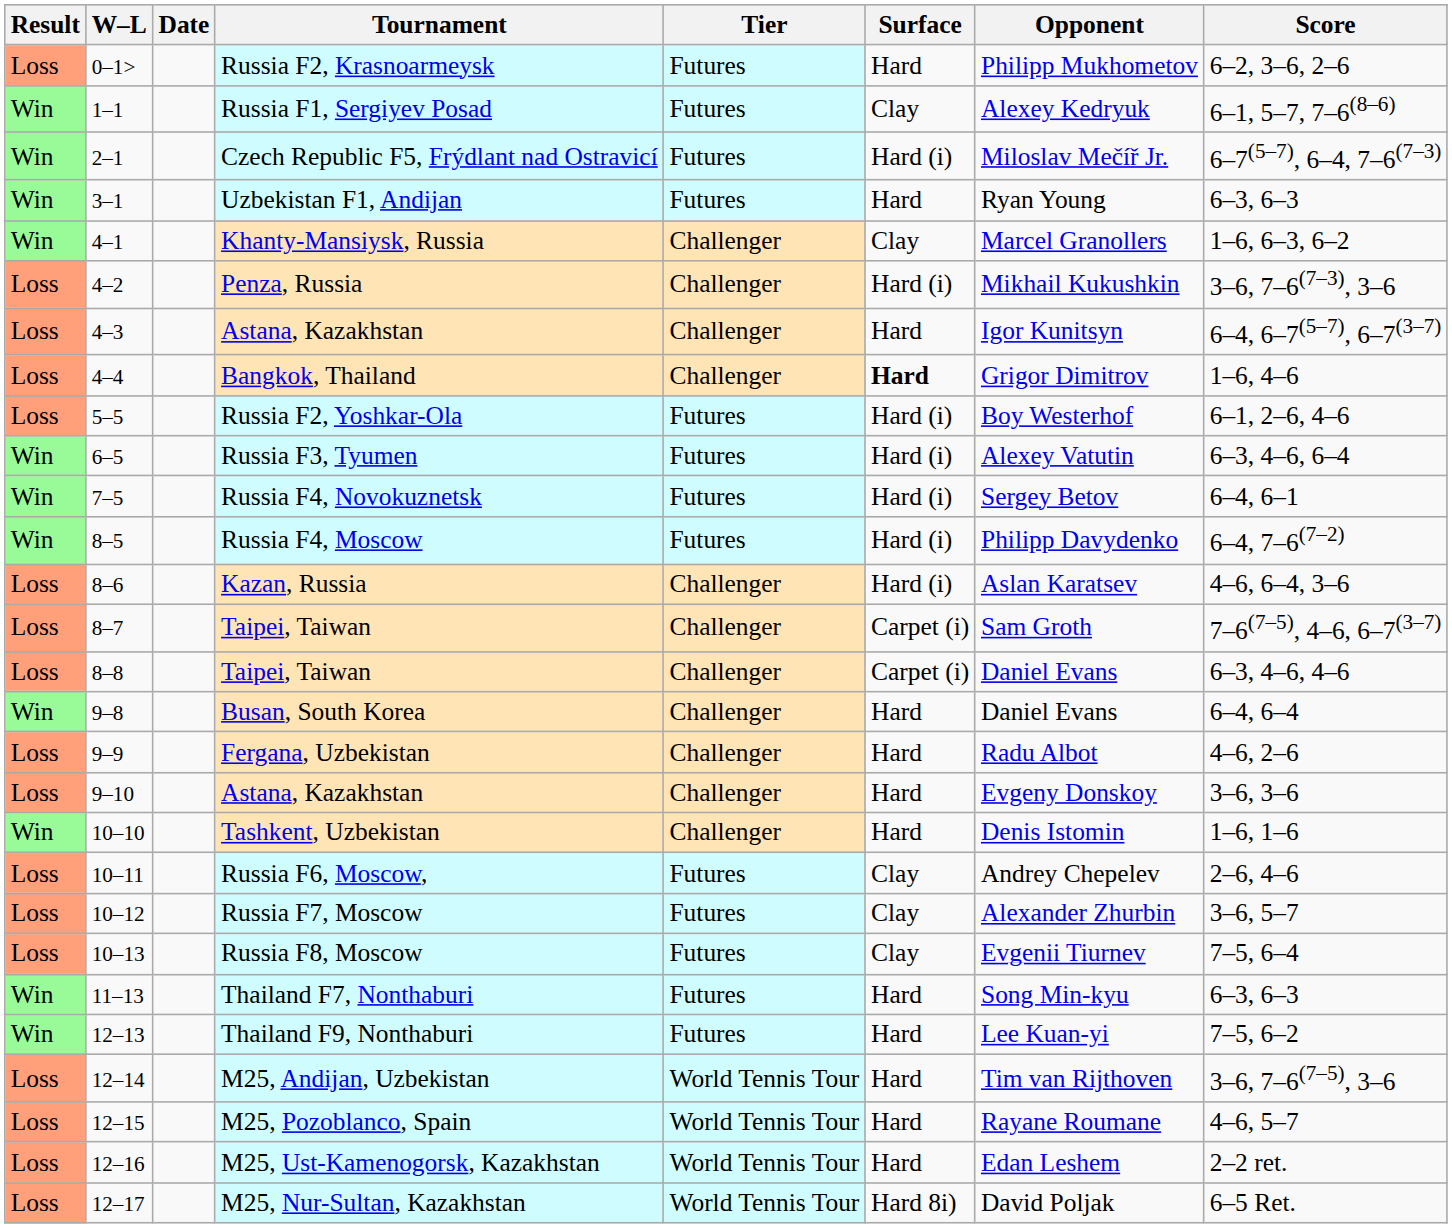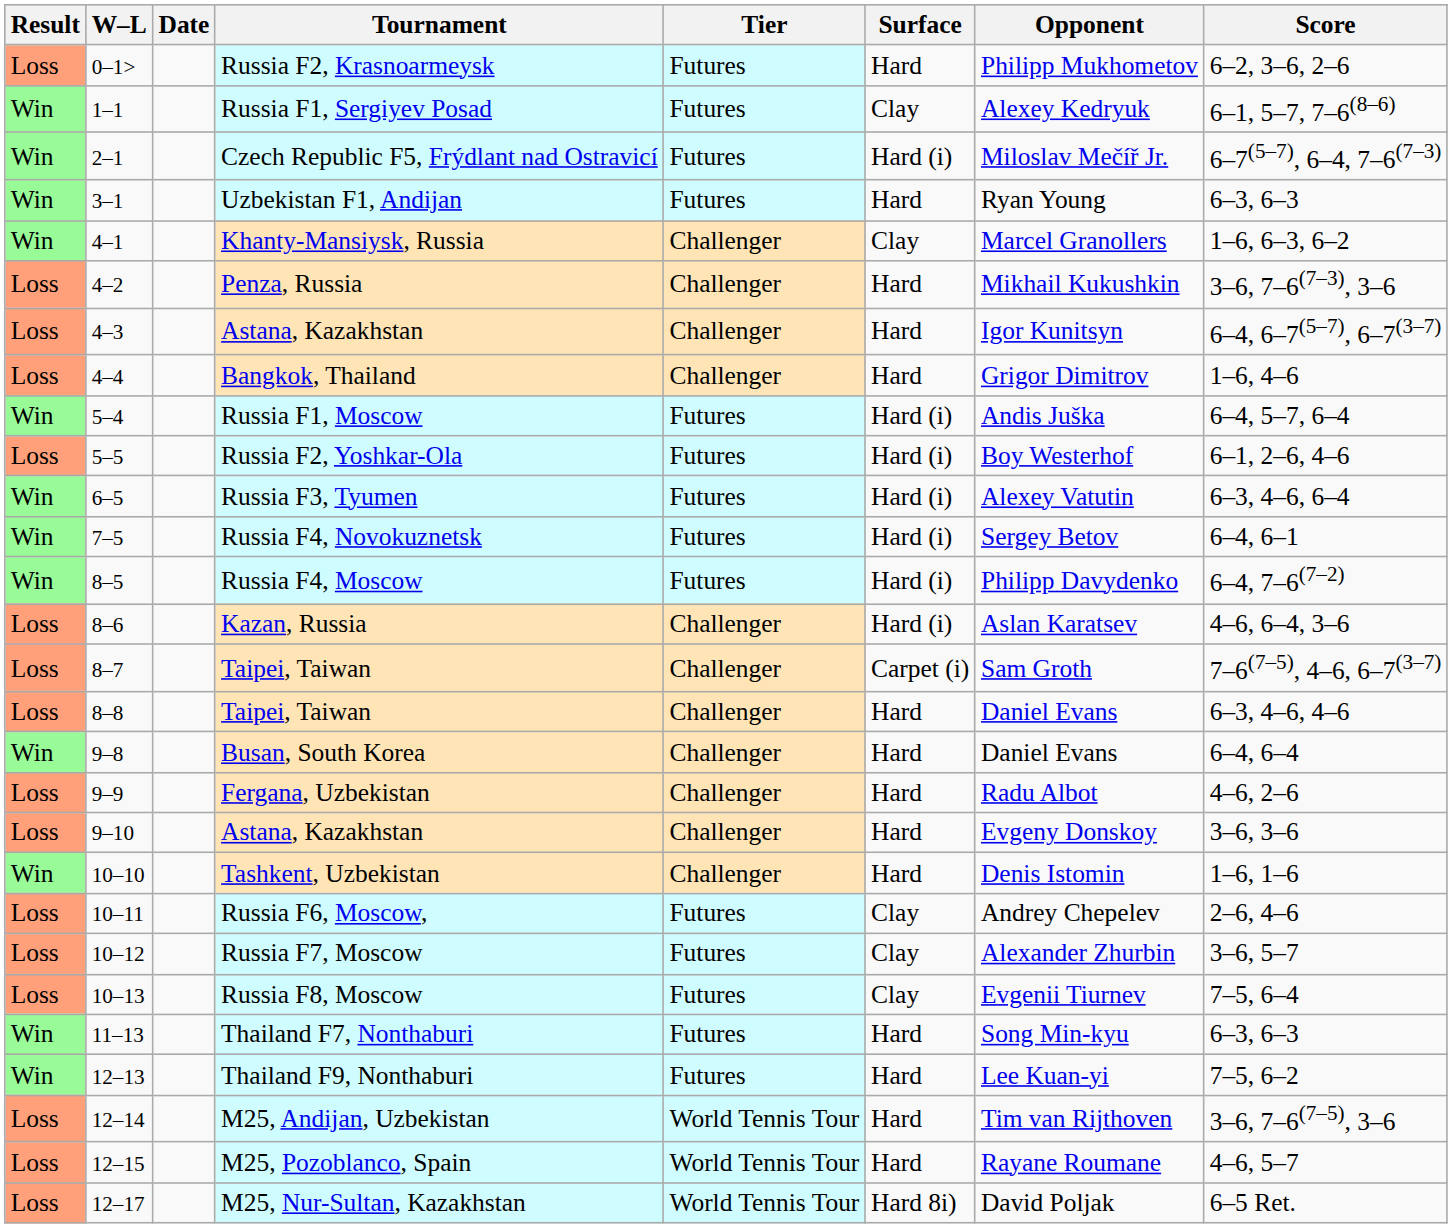 <table class="sortable wikitable">
 <tr>
 <th>Result</th>
 <th class="unsortable">W–L</th>
 <th>Date</th>
 <th>Tournament</th>
 <th>Tier</th>
 <th>Surface</th>
 <th>Opponent</th>
 <th class="unsortable">Score</th>
 </tr>
 <tr>
 <td bgcolor=FFA07A>Loss</td>
 <td><small>0–1></small></td>
 <td></td>
 <td style="background:#cffcff;">Russia F2, <a href='#'>Krasnoarmeysk</a></td>
 <td style="background:#cffcff;">Futures</td>
 <td>Hard</td>
 <td> <a href='#'>Philipp Mukhometov</a></td>
 <td>6–2, 3–6, 2–6</td>
 </tr>
 <tr>
 <td bgcolor=98FB98>Win</td>
 <td><small>1–1</small></td>
 <td></td>
 <td style="background:#cffcff;">Russia F1, <a href='#'>Sergiyev Posad</a></td>
 <td style="background:#cffcff;">Futures</td>
 <td>Clay</td>
 <td> <a href='#'>Alexey Kedryuk</a></td>
 <td>6–1, 5–7, 7–6<sup>(8–6)</sup></td>
 </tr>
 <tr>
 <td bgcolor=98FB98>Win</td>
 <td><small>2–1</small></td>
 <td></td>
 <td style="background:#cffcff;">Czech Republic F5, <a href='#'>Frýdlant nad Ostravicí</a></td>
 <td style="background:#cffcff;">Futures</td>
 <td>Hard (i)</td>
 <td> <a href='#'>Miloslav Mečíř Jr.</a></td>
 <td>6–7<sup>(5–7)</sup>, 6–4, 7–6<sup>(7–3)</sup></td>
 </tr>
 <tr>
 <td bgcolor=98FB98>Win</td>
 <td><small>3–1</small></td>
 <td></td>
 <td style="background:#cffcff;">Uzbekistan F1, <a href='#'>Andijan</a></td>
 <td style="background:#cffcff;">Futures</td>
 <td>Hard</td>
 <td> Ryan Young</td>
 <td>6–3, 6–3</td>
 </tr>
 <tr>
 <td bgcolor=98FB98>Win</td>
 <td><small>4–1</small></td>
 <td><a href='#'></a></td>
 <td style="background:moccasin;"><a href='#'>Khanty-Mansiysk</a>, Russia</td>
 <td style="background:moccasin;">Challenger</td>
 <td>Clay</td>
 <td> <a href='#'>Marcel Granollers</a></td>
 <td>1–6, 6–3, 6–2</td>
 </tr>
 <tr>
 <td bgcolor=FFA07A>Loss</td>
 <td><small>4–2</small></td>
 <td><a href='#'></a></td>
 <td style="background:moccasin;"><a href='#'>Penza</a>, Russia</td>
 <td style="background:moccasin;">Challenger</td>
-<td>Hard (i)</td>
+<td>Hard</td>
 <td> <a href='#'>Mikhail Kukushkin</a></td>
 <td>3–6, 7–6<sup>(7–3)</sup>, 3–6</td>
 </tr>
 <tr>
 <td bgcolor=FFA07A>Loss</td>
 <td><small>4–3</small></td>
 <td><a href='#'></a></td>
 <td style="background:moccasin;"><a href='#'>Astana</a>, Kazakhstan</td>
 <td style="background:moccasin;">Challenger</td>
 <td>Hard</td>
 <td> <a href='#'>Igor Kunitsyn</a></td>
 <td>6–4, 6–7<sup>(5–7)</sup>, 6–7<sup>(3–7)</sup></td>
 </tr>
 <tr>
 <td bgcolor=FFA07A>Loss</td>
 <td><small>4–4</small></td>
 <td><a href='#'></a></td>
 <td style="background:moccasin;"><a href='#'>Bangkok</a>, Thailand</td>
 <td style="background:moccasin;">Challenger</td>
-<td><strong>Hard</strong></td>
+<td>Hard</td>
 <td> <a href='#'>Grigor Dimitrov</a></td>
 <td>1–6, 4–6</td>
+</tr>
+<tr>
+<td bgcolor=98FB98>Win</td>
+<td><small>5–4</small></td>
+<td></td>
+<td style="background:#cffcff;">Russia F1, <a href='#'>Moscow</a></td>
+<td style="background:#cffcff;">Futures</td>
+<td>Hard (i)</td>
+<td> <a href='#'>Andis Juška</a></td>
+<td>6–4, 5–7, 6–4</td>
 </tr>
 <tr>
 <td bgcolor=FFA07A>Loss</td>
 <td><small>5–5</small></td>
 <td></td>
 <td style="background:#cffcff;">Russia F2, <a href='#'>Yoshkar-Ola</a></td>
 <td style="background:#cffcff;">Futures</td>
 <td>Hard (i)</td>
 <td> <a href='#'>Boy Westerhof</a></td>
 <td>6–1, 2–6, 4–6</td>
 </tr>
 <tr>
 <td bgcolor=98FB98>Win</td>
 <td><small>6–5</small></td>
 <td></td>
 <td style="background:#cffcff;">Russia F3, <a href='#'>Tyumen</a></td>
 <td style="background:#cffcff;">Futures</td>
 <td>Hard (i)</td>
 <td> <a href='#'>Alexey Vatutin</a></td>
 <td>6–3, 4–6, 6–4</td>
 </tr>
 <tr>
 <td bgcolor=98FB98>Win</td>
 <td><small>7–5</small></td>
 <td></td>
 <td style="background:#cffcff;">Russia F4, <a href='#'>Novokuznetsk</a></td>
 <td style="background:#cffcff;">Futures</td>
 <td>Hard (i)</td>
 <td> <a href='#'>Sergey Betov</a></td>
 <td>6–4, 6–1</td>
 </tr>
 <tr>
 <td bgcolor=98FB98>Win</td>
 <td><small>8–5</small></td>
 <td></td>
 <td style="background:#cffcff;">Russia F4, <a href='#'>Moscow</a></td>
 <td style="background:#cffcff;">Futures</td>
 <td>Hard (i)</td>
 <td> <a href='#'>Philipp Davydenko</a></td>
 <td>6–4, 7–6<sup>(7–2)</sup></td>
 </tr>
 <tr>
 <td bgcolor=FFA07A>Loss</td>
 <td><small>8–6</small></td>
 <td><a href='#'></a></td>
 <td style="background:moccasin;"><a href='#'>Kazan</a>, Russia</td>
 <td style="background:moccasin;">Challenger</td>
 <td>Hard (i)</td>
 <td> <a href='#'>Aslan Karatsev</a></td>
 <td>4–6, 6–4, 3–6</td>
 </tr>
 <tr>
 <td bgcolor=FFA07A>Loss</td>
 <td><small>8–7</small></td>
 <td><a href='#'></a></td>
 <td style="background:moccasin;"><a href='#'>Taipei</a>, Taiwan</td>
 <td style="background:moccasin;">Challenger</td>
 <td>Carpet (i)</td>
 <td> <a href='#'>Sam Groth</a></td>
 <td>7–6<sup>(7–5)</sup>, 4–6, 6–7<sup>(3–7)</sup></td>
 </tr>
 <tr>
 <td bgcolor=FFA07A>Loss</td>
 <td><small>8–8</small></td>
 <td><a href='#'></a></td>
 <td style="background:moccasin;"><a href='#'>Taipei</a>, Taiwan</td>
 <td style="background:moccasin;">Challenger</td>
-<td>Carpet (i)</td>
+<td>Hard</td>
 <td> <a href='#'>Daniel Evans</a></td>
 <td>6–3, 4–6, 4–6</td>
 </tr>
 <tr>
 <td bgcolor=98FB98>Win</td>
 <td><small>9–8</small></td>
 <td><a href='#'></a></td>
 <td style="background:moccasin;"><a href='#'>Busan</a>, South Korea</td>
 <td style="background:moccasin;">Challenger</td>
 <td>Hard</td>
 <td> Daniel Evans</td>
 <td>6–4, 6–4</td>
 </tr>
 <tr>
 <td bgcolor=FFA07A>Loss</td>
 <td><small>9–9</small></td>
 <td><a href='#'></a></td>
 <td style="background:moccasin;"><a href='#'>Fergana</a>, Uzbekistan</td>
 <td style="background:moccasin;">Challenger</td>
 <td>Hard</td>
 <td> <a href='#'>Radu Albot</a></td>
 <td>4–6, 2–6</td>
 </tr>
 <tr>
 <td bgcolor=FFA07A>Loss</td>
 <td><small>9–10</small></td>
 <td><a href='#'></a></td>
 <td style="background:moccasin;"><a href='#'>Astana</a>, Kazakhstan</td>
 <td style="background:moccasin;">Challenger</td>
 <td>Hard</td>
 <td> <a href='#'>Evgeny Donskoy</a></td>
 <td>3–6, 3–6</td>
 </tr>
 <tr>
 <td bgcolor=98FB98>Win</td>
 <td><small>10–10</small></td>
 <td><a href='#'></a></td>
 <td style="background:moccasin;"><a href='#'>Tashkent</a>, Uzbekistan</td>
 <td style="background:moccasin;">Challenger</td>
 <td>Hard</td>
 <td> <a href='#'>Denis Istomin</a></td>
 <td>1–6, 1–6</td>
 </tr>
 <tr>
 <td bgcolor=FFA07A>Loss</td>
 <td><small>10–11</small></td>
 <td></td>
 <td style="background:#cffcff;">Russia F6, <a href='#'>Moscow</a>,</td>
 <td style="background:#cffcff;">Futures</td>
 <td>Clay</td>
 <td> Andrey Chepelev</td>
 <td>2–6, 4–6</td>
 </tr>
 <tr>
 <td bgcolor=FFA07A>Loss</td>
 <td><small>10–12</small></td>
 <td></td>
 <td style="background:#cffcff;">Russia F7, Moscow</td>
 <td style="background:#cffcff;">Futures</td>
 <td>Clay</td>
 <td> <a href='#'>Alexander Zhurbin</a></td>
 <td>3–6, 5–7</td>
 </tr>
 <tr>
 <td bgcolor=FFA07A>Loss</td>
 <td><small>10–13</small></td>
 <td></td>
 <td style="background:#cffcff;">Russia F8, Moscow</td>
 <td style="background:#cffcff;">Futures</td>
 <td>Clay</td>
 <td> <a href='#'>Evgenii Tiurnev</a></td>
 <td>7–5, 6–4</td>
 </tr>
 <tr>
 <td bgcolor=98FB98>Win</td>
 <td><small>11–13</small></td>
 <td></td>
 <td style="background:#cffcff;">Thailand F7, <a href='#'>Nonthaburi</a></td>
 <td style="background:#cffcff;">Futures</td>
 <td>Hard</td>
 <td> <a href='#'>Song Min-kyu</a></td>
 <td>6–3, 6–3</td>
 </tr>
 <tr>
 <td bgcolor=98FB98>Win</td>
 <td><small>12–13</small></td>
 <td></td>
 <td style="background:#cffcff;">Thailand F9, Nonthaburi</td>
 <td style="background:#cffcff;">Futures</td>
 <td>Hard</td>
 <td> <a href='#'>Lee Kuan-yi</a></td>
 <td>7–5, 6–2</td>
 </tr>
 <tr>
 <td bgcolor=FFA07A>Loss</td>
 <td><small>12–14</small></td>
 <td></td>
 <td style="background:#cffcff;">M25, <a href='#'>Andijan</a>, Uzbekistan</td>
 <td style="background:#cffcff;">World Tennis Tour</td>
 <td>Hard</td>
 <td> <a href='#'>Tim van Rijthoven</a></td>
 <td>3–6, 7–6<sup>(7–5)</sup>, 3–6</td>
 </tr>
 <tr>
 <td bgcolor=FFA07A>Loss</td>
 <td><small>12–15</small></td>
 <td></td>
 <td style="background:#cffcff;">M25, <a href='#'>Pozoblanco</a>, Spain</td>
 <td style="background:#cffcff;">World Tennis Tour</td>
 <td>Hard</td>
 <td> <a href='#'>Rayane Roumane</a></td>
 <td>4–6, 5–7</td>
 </tr>
 <tr>
 <td bgcolor=FFA07A>Loss</td>
-<td><small>12–16</small></td>
-<td></td>
-<td style="background:#cffcff;">M25, <a href='#'>Ust-Kamenogorsk</a>, Kazakhstan</td>
-<td style="background:#cffcff;">World Tennis Tour</td>
-<td>Hard</td>
-<td> <a href='#'>Edan Leshem</a></td>
-<td>2–2 ret.</td>
-</tr>
-<tr>
-<td bgcolor=FFA07A>Loss</td>
 <td><small>12–17</small></td>
 <td></td>
 <td style="background:#cffcff;">M25, <a href='#'>Nur-Sultan</a>, Kazakhstan</td>
 <td style="background:#cffcff;">World Tennis Tour</td>
 <td>Hard 8i)</td>
 <td> David Poljak</td>
 <td>6–5 Ret.</td>
 </tr>
 </table>
